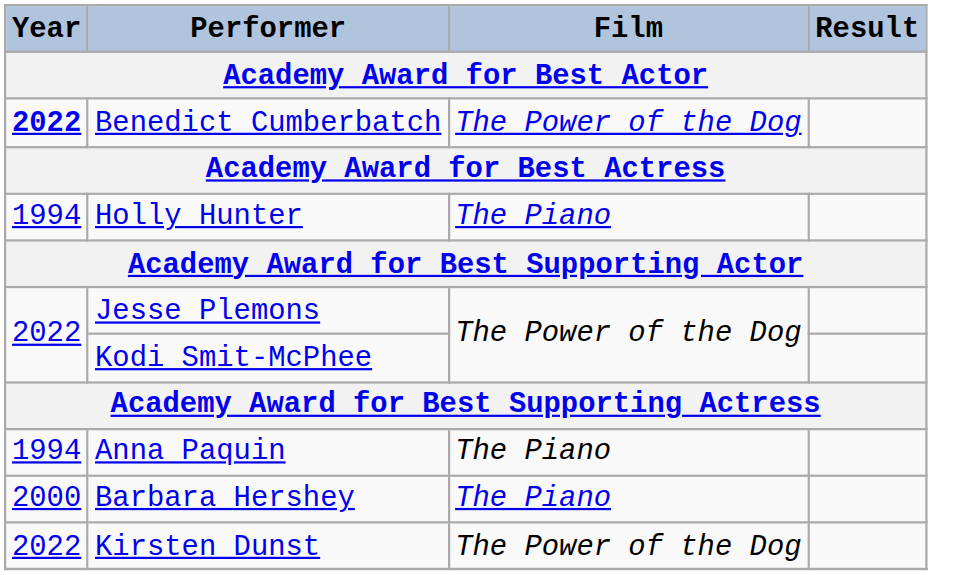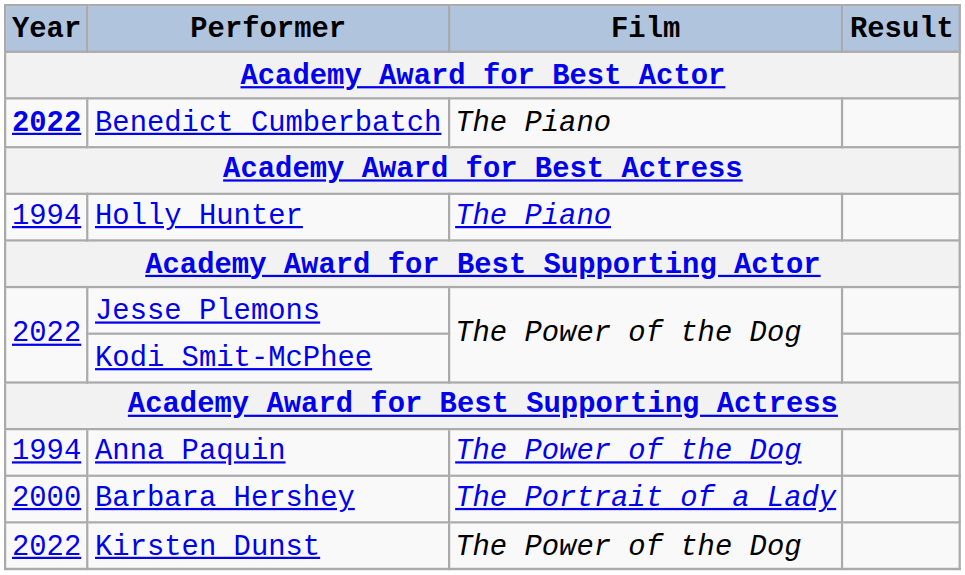 <table class="wikitable">
 <tr style="text-align:center;">
 <th style="background:#B0C4DE;">Year</th>
 <th style="background:#B0C4DE;">Performer</th>
 <th style="background:#B0C4DE;">Film</th>
 <th style="background:#B0C4DE;">Result</th>
 </tr>
 <tr>
 <th colspan="4" style="text-align:center;"><strong><a href='#'>Academy Award for Best Actor</a></strong></th>
 </tr>
 <tr>
 <td><strong><a href='#'>2022</a></strong></td>
 <td><a href='#'>Benedict Cumberbatch</a></td>
-<td><em><a href='#'>The Power of the Dog</a></em></td>
+<td><em>The Piano</em></td>
 <td></td>
 </tr>
 <tr>
 <th colspan="4" style="text-align:center;"><strong><a href='#'>Academy Award for Best Actress</a></strong></th>
 </tr>
 <tr>
 <td><a href='#'>1994</a></td>
 <td><a href='#'>Holly Hunter</a></td>
 <td><em><a href='#'>The Piano</a></em></td>
 <td></td>
 </tr>
 <tr>
 <th colspan="4" style="text-align:center;"><strong><a href='#'>Academy Award for Best Supporting Actor</a></strong></th>
 </tr>
 <tr>
 <td rowspan="2"><a href='#'>2022</a></td>
 <td><a href='#'>Jesse Plemons</a></td>
 <td rowspan="2"><em>The Power of the Dog</em></td>
 <td></td>
 </tr>
 <tr>
 <td><a href='#'>Kodi Smit-McPhee</a></td>
 <td></td>
 </tr>
 <tr>
 <th colspan="4" style="text-align:center;"><strong><a href='#'>Academy Award for Best Supporting Actress</a></strong></th>
 </tr>
 <tr>
 <td><a href='#'>1994</a></td>
 <td><a href='#'>Anna Paquin</a></td>
-<td><em>The Piano</em></td>
+<td><em><a href='#'>The Power of the Dog</a></em></td>
 <td></td>
 </tr>
 <tr>
 <td><a href='#'>2000</a></td>
 <td><a href='#'>Barbara Hershey</a></td>
-<td><em><a href='#'>The Piano</a></em></td>
+<td><em><a href='#'>The Portrait of a Lady</a></em></td>
 <td></td>
 </tr>
 <tr>
 <td><a href='#'>2022</a></td>
 <td><a href='#'>Kirsten Dunst</a></td>
 <td><em>The Power of the Dog</em></td>
 <td></td>
 </tr>
 <tr>
 </tr>
 </table>
